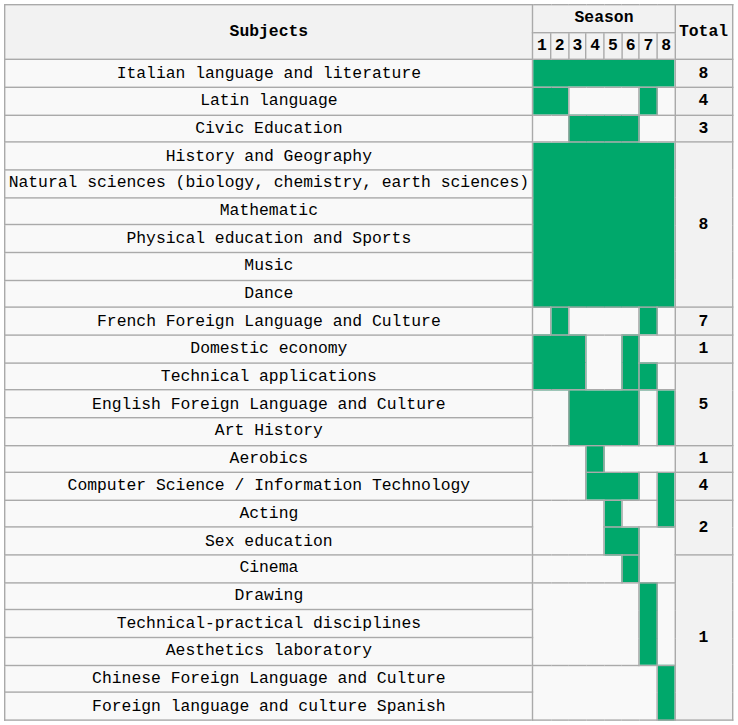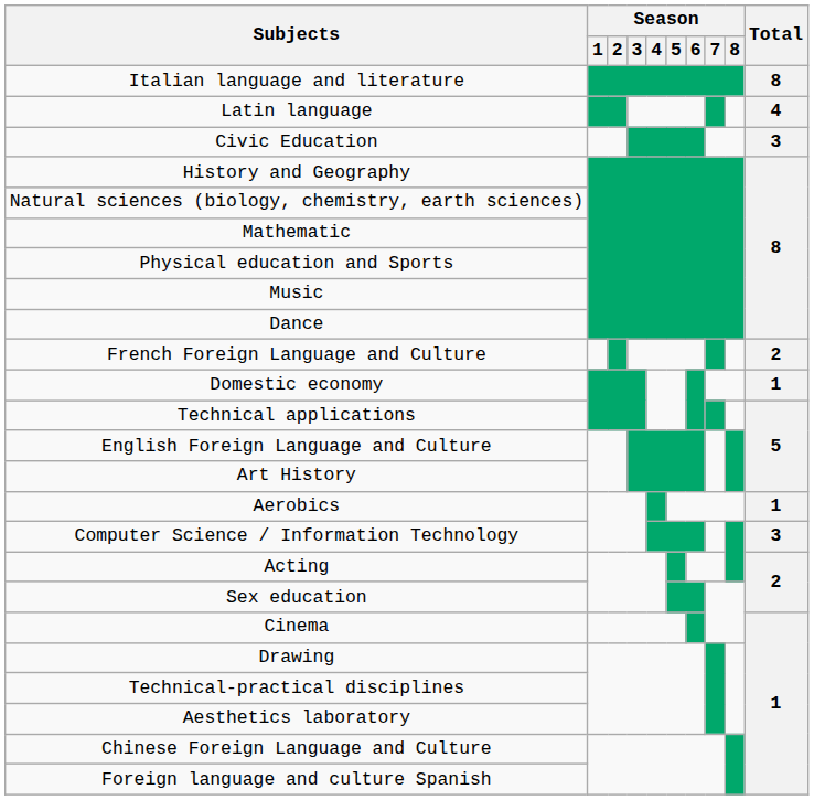 <table class="wikitable" style="font-size:90%; text-align:center">
 <tr>
 <th rowspan="2">Subjects</th>
 <th colspan="8">Season</th>
 <th rowspan="2">Total</th>
 </tr>
 <tr>
 <th>1</th>
 <th>2</th>
 <th>3</th>
 <th>4</th>
 <th>5</th>
 <th>6</th>
 <th>7</th>
 <th>8</th>
 </tr>
 <tr>
 <td>Italian language and literature</td>
 <td colspan="8" style="background:#00A86B"></td>
 <th>8</th>
 </tr>
 <tr>
 <td>Latin language</td>
 <td colspan="2" style="background:#00A86B"></td>
 <td colspan="4"></td>
 <td style="background:#00A86B"></td>
 <td></td>
 <th>4</th>
 </tr>
 <tr>
 <td>Civic Education</td>
 <td colspan="2"></td>
 <td colspan="4" style="background:#00A86B"></td>
 <td colspan="2"></td>
 <th>3</th>
 </tr>
 <tr>
 <td>History and Geography</td>
 <td colspan="8" rowspan="6" style="background:#00A86B"></td>
 <th rowspan="6">8</th>
 </tr>
 <tr>
 <td>Natural sciences (biology, chemistry, earth sciences)</td>
 </tr>
 <tr>
 <td>Mathematic</td>
 </tr>
 <tr>
 <td>Physical education and Sports</td>
 </tr>
 <tr>
 <td>Music</td>
 </tr>
 <tr>
 <td>Dance</td>
 </tr>
 <tr>
 <td>French Foreign Language and Culture</td>
 <td></td>
 <td style="background:#00A86B"></td>
 <td colspan="4"></td>
 <td style="background:#00A86B"></td>
 <td></td>
-<th>7</th>
+<th>2</th>
 </tr>
 <tr>
 <td>Domestic economy</td>
 <td colspan="3" rowspan="2" style="background:#00A86B"></td>
 <td rowspan="2" colspan="2"></td>
 <td rowspan="2" style="background:#00A86B"></td>
 <td colspan="2"></td>
 <th>1</th>
 </tr>
 <tr>
 <td>Technical applications</td>
 <td style="background:#00A86B"></td>
 <td></td>
 <th rowspan="3">5</th>
 </tr>
 <tr>
 <td>English Foreign Language and Culture</td>
 <td colspan="2" rowspan="2"></td>
 <td rowspan="2" colspan="4" style="background:#00A86B"></td>
 <td rowspan="2"></td>
 <td rowspan="2" style="background:#00A86B"></td>
 </tr>
 <tr>
 <td>Art History</td>
 </tr>
 <tr>
 <td>Aerobics</td>
 <td colspan="3" rowspan="2"></td>
 <td style="background:#00A86B"></td>
 <td colspan="4"></td>
 <th>1</th>
 </tr>
 <tr>
 <td>Computer Science / Information Technology</td>
 <td colspan="3" style="background:#00A86B"></td>
 <td></td>
 <td rowspan="2" style="background:#00A86B"></td>
-<th>4</th>
+<th>3</th>
 </tr>
 <tr>
 <td>Acting</td>
 <td colspan="4" rowspan="2"></td>
 <td style="background:#00A86B"></td>
 <td colspan="2"></td>
 <th rowspan="2">2</th>
 </tr>
 <tr>
 <td>Sex education</td>
 <td colspan="2" style="background:#00A86B"></td>
 <td rowspan="2" colspan="2"></td>
 </tr>
 <tr>
 <td>Cinema</td>
 <td colspan="5"></td>
 <td style="background:#00A86B"></td>
 <th rowspan="6">1</th>
 </tr>
 <tr>
 <td>Drawing</td>
 <td colspan="6" rowspan="3"></td>
 <td rowspan=3 style="background:#00A86B"></td>
 <td rowspan="3"></td>
 </tr>
 <tr>
 <td>Technical-practical disciplines</td>
 </tr>
 <tr>
 <td>Aesthetics laboratory</td>
 </tr>
 <tr>
 <td>Chinese Foreign Language and Culture</td>
 <td colspan="7" rowspan="2"></td>
 <td rowspan="2" style="background:#00A86B"></td>
 </tr>
 <tr>
 <td>Foreign language and culture Spanish</td>
 </tr>
 </table>
